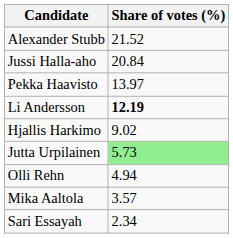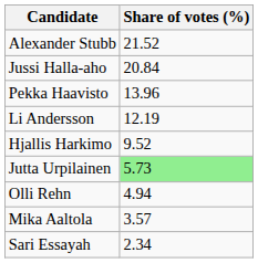 <table class="wikitable">
 <tr>
 <th>Candidate</th>
 <th>Share of votes (%)</th>
 </tr>
 <tr>
 <td>Alexander Stubb</td>
 <td>21.52</td>
 </tr>
 <tr>
 <td>Jussi Halla-aho</td>
 <td>20.84</td>
 </tr>
 <tr>
 <td>Pekka Haavisto</td>
-<td>13.97</td>
+<td>13.96</td>
 </tr>
 <tr>
 <td>Li Andersson</td>
-<td><strong>12.19</strong></td>
+<td>12.19</td>
 </tr>
 <tr>
 <td>Hjallis Harkimo</td>
-<td>9.02</td>
+<td>9.52</td>
 </tr>
 <tr>
 <td>Jutta Urpilainen</td>
 <td style="background: lightgreen;">5.73</td>
 </tr>
 <tr>
 <td>Olli Rehn</td>
 <td>4.94</td>
 </tr>
 <tr>
 <td>Mika Aaltola</td>
 <td>3.57</td>
 </tr>
 <tr>
 <td>Sari Essayah</td>
 <td>2.34</td>
 </tr>
 </table>
